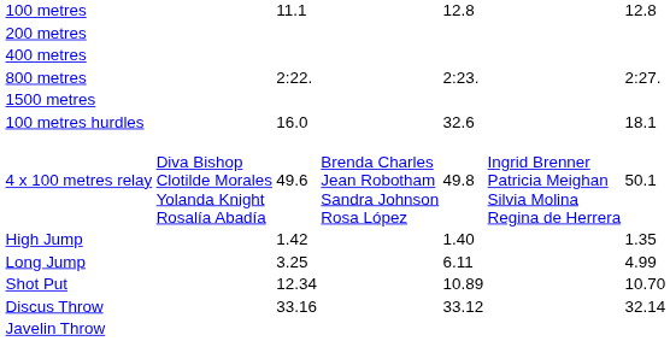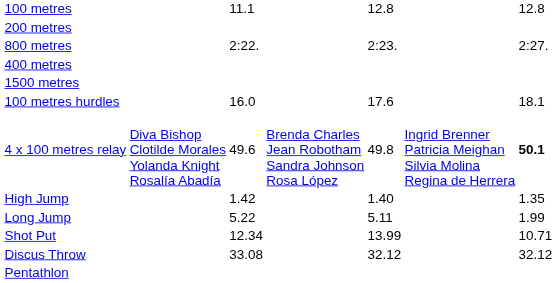 <table>
 <tr>
 <td><a href='#'>100 metres</a></td>
 <td></td>
 <td>11.1</td>
 <td></td>
 <td>12.8</td>
 <td></td>
 <td>12.8</td>
 </tr>
 <tr>
 <td><a href='#'>200 metres</a></td>
 <td></td>
 <td></td>
 <td></td>
 <td></td>
 <td></td>
 <td></td>
 </tr>
 <tr>
+<td><a href='#'>800 metres</a></td>
+<td></td>
+<td>2:22.</td>
+<td></td>
+<td>2:23.</td>
+<td></td>
+<td>2:27.</td>
+</tr>
+<tr>
 <td><a href='#'>400 metres</a></td>
 <td></td>
 <td></td>
 <td></td>
 <td></td>
 <td></td>
 <td></td>
-</tr>
-<tr>
-<td><a href='#'>800 metres</a></td>
-<td></td>
-<td>2:22.</td>
-<td></td>
-<td>2:23.</td>
-<td></td>
-<td>2:27.</td>
 </tr>
 <tr>
 <td><a href='#'>1500 metres</a></td>
 <td></td>
 <td></td>
 <td></td>
 <td></td>
 <td></td>
 <td></td>
 </tr>
 <tr>
 <td><a href='#'>100 metres hurdles</a></td>
 <td></td>
 <td>16.0</td>
 <td></td>
-<td>32.6</td>
+<td>17.6</td>
 <td></td>
 <td>18.1</td>
 </tr>
 <tr>
 <td><a href='#'>4 x 100 metres relay</a></td>
 <td> <br> <a href='#'>Diva Bishop</a> <br> <a href='#'>Clotilde Morales</a> <br> <a href='#'>Yolanda Knight</a> <br> <a href='#'>Rosalía Abadía</a></td>
 <td>49.6</td>
 <td> <br> <a href='#'>Brenda Charles</a> <br> <a href='#'>Jean Robotham</a> <br> <a href='#'>Sandra Johnson</a> <br> <a href='#'>Rosa López</a></td>
 <td>49.8</td>
 <td> <br> <a href='#'>Ingrid Brenner</a> <br> <a href='#'>Patricia Meighan</a> <br> <a href='#'>Silvia Molina</a> <br> <a href='#'>Regina de Herrera</a></td>
-<td>50.1</td>
+<td><strong>50.1</strong></td>
 </tr>
 <tr>
 <td><a href='#'>High Jump</a></td>
 <td></td>
 <td>1.42</td>
 <td></td>
 <td>1.40</td>
 <td></td>
 <td>1.35</td>
 </tr>
 <tr>
 <td><a href='#'>Long Jump</a></td>
 <td></td>
-<td>3.25</td>
+<td>5.22</td>
 <td></td>
-<td>6.11</td>
+<td>5.11</td>
 <td></td>
-<td>4.99</td>
+<td>1.99</td>
 </tr>
 <tr>
 <td><a href='#'>Shot Put</a></td>
 <td></td>
 <td>12.34</td>
 <td></td>
-<td>10.89</td>
+<td>13.99</td>
 <td></td>
-<td>10.70</td>
+<td>10.71</td>
 </tr>
 <tr>
 <td><a href='#'>Discus Throw</a></td>
 <td></td>
-<td>33.16</td>
+<td>33.08</td>
 <td></td>
-<td>33.12</td>
+<td>32.12</td>
 <td></td>
-<td>32.14</td>
+<td>32.12</td>
 </tr>
 <tr>
-<td><a href='#'>Javelin Throw</a></td>
+<td><a href='#'>Pentathlon</a></td>
 <td></td>
 <td></td>
 <td></td>
 <td></td>
 <td></td>
 <td></td>
 </tr>
 </table>
